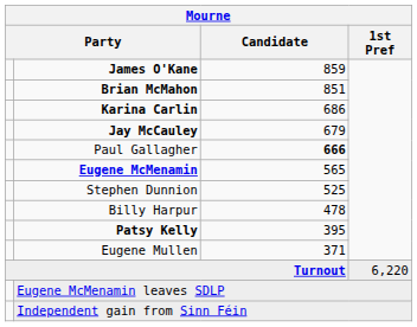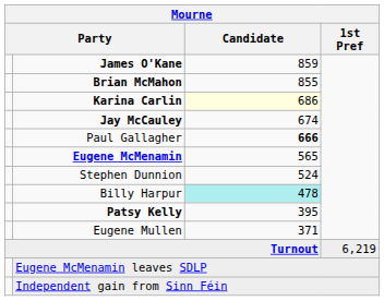 <table class="wikitable">
 <tr>
 <th colspan="4" align="center"><a href='#'>Mourne</a></th>
 </tr>
 <tr>
 <th colspan="2" align="center" width=200>Party</th>
 <th width=150>Candidate</th>
 <th width=60>1st Pref</th>
 </tr>
 <tr>
 <td></td>
 <td align="right"><strong>James O'Kane</strong></td>
 <td align="right">859</td>
 </tr>
 <tr>
 <td></td>
 <td align="right"><strong>Brian McMahon</strong></td>
-<td align="right">851</td>
+<td align="right">855</td>
 </tr>
 <tr>
 <td></td>
 <td align="right"><strong>Karina Carlin</strong></td>
-<td align="right">686</td>
+<td align="right" style="background: lightyellow;">686</td>
 </tr>
 <tr>
 <td></td>
 <td align="right"><strong>Jay McCauley</strong></td>
-<td align="right">679</td>
+<td align="right">674</td>
 </tr>
 <tr>
 <td></td>
 <td align="right">Paul Gallagher</td>
 <td align="right"><strong>666</strong></td>
 </tr>
 <tr>
 <td></td>
 <td align="right"><strong><a href='#'>Eugene McMenamin</a></strong></td>
 <td align="right">565</td>
 </tr>
 <tr>
 <td></td>
 <td align="right">Stephen Dunnion</td>
-<td align="right">525</td>
+<td align="right">524</td>
 </tr>
 <tr>
 <td></td>
 <td align="right">Billy Harpur</td>
-<td align="right">478</td>
+<td align="right" style="background: paleturquoise;">478</td>
 </tr>
 <tr>
 <td></td>
 <td align="right"><strong>Patsy Kelly</strong></td>
 <td align="right">395</td>
 </tr>
 <tr>
 <td></td>
 <td align="right">Eugene Mullen</td>
 <td align="right">371</td>
 </tr>
 <tr bgcolor="EEEEEE">
 <td colspan=3 align="right"><strong><a href='#'>Turnout</a></strong></td>
-<td align="right">6,220</td>
+<td align="right">6,219</td>
 </tr>
 <tr>
 <td bgcolor=></td>
 <td colspan=3 bgcolor="EEEEEE"><a href='#'>Eugene McMenamin</a> leaves <a href='#'>SDLP</a></td>
 </tr>
 <tr>
 <td bgcolor=></td>
 <td colspan=3 bgcolor="EEEEEE"><a href='#'>Independent</a> gain from <a href='#'>Sinn Féin</a></td>
 </tr>
 </table>
